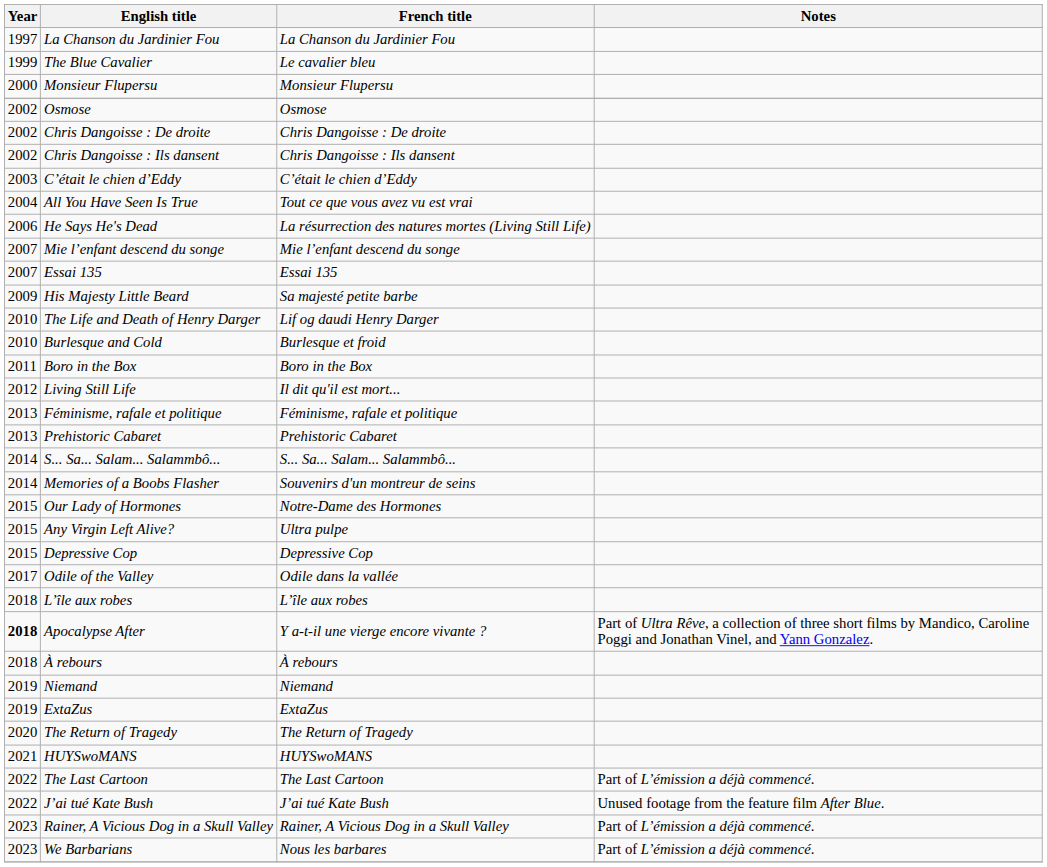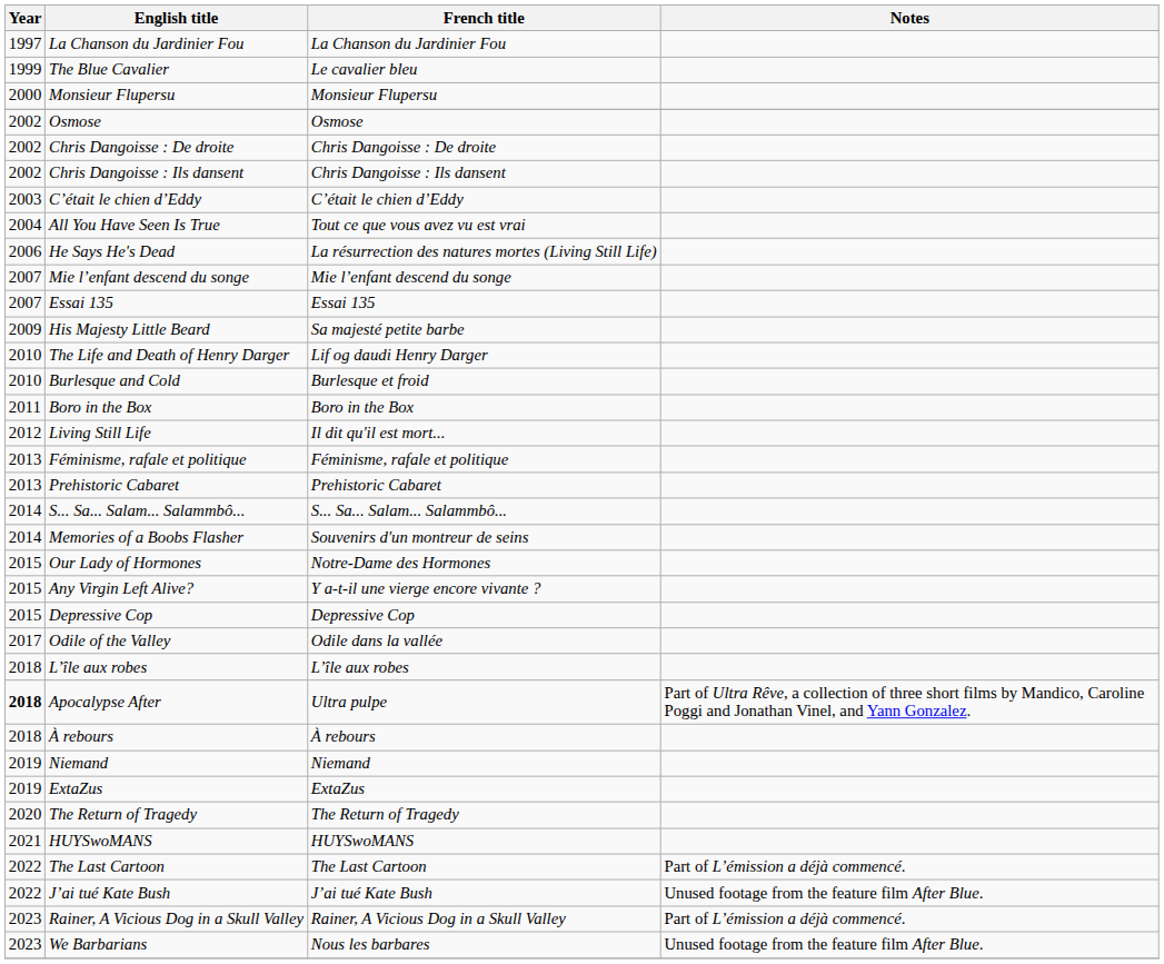 <table class="wikitable sortable">
 <tr>
 <th>Year</th>
 <th>English title</th>
 <th>French title</th>
 <th ! style=width:30em ! class="unsortable">Notes</th>
 </tr>
 <tr>
 <td>1997</td>
 <td><em>La Chanson du Jardinier Fou</em></td>
 <td><em>La Chanson du Jardinier Fou</em></td>
 <td></td>
 </tr>
 <tr>
 <td>1999</td>
 <td><em>The Blue Cavalier</em></td>
 <td><em>Le cavalier bleu</em></td>
 <td></td>
 </tr>
 <tr>
 <td>2000</td>
 <td><em>Monsieur Flupersu</em></td>
 <td><em>Monsieur Flupersu</em></td>
 <td></td>
 </tr>
 <tr>
 </tr>
 <tr>
 <td>2002</td>
 <td><em>Osmose</em></td>
 <td><em>Osmose</em></td>
 <td></td>
 </tr>
 <tr>
 <td>2002</td>
 <td><em>Chris Dangoisse : De droite</em></td>
 <td><em>Chris Dangoisse : De droite</em></td>
 <td></td>
 </tr>
 <tr>
 <td>2002</td>
 <td><em>Chris Dangoisse : Ils dansent</em></td>
 <td><em>Chris Dangoisse : Ils dansent</em></td>
 <td></td>
 </tr>
 <tr>
 <td>2003</td>
 <td><em>C’était le chien d’Eddy</em></td>
 <td><em>C’était le chien d’Eddy</em></td>
 <td></td>
 </tr>
 <tr>
 <td>2004</td>
 <td><em>All You Have Seen Is True</em></td>
 <td><em>Tout ce que vous avez vu est vrai</em></td>
 <td></td>
 </tr>
 <tr>
 <td>2006</td>
 <td><em>He Says He's Dead</em></td>
 <td><em>La résurrection des natures mortes (Living Still Life)</em></td>
 <td></td>
 </tr>
 <tr>
 <td>2007</td>
 <td><em>Mie l’enfant descend du songe</em></td>
 <td><em>Mie l’enfant descend du songe</em></td>
 <td></td>
 </tr>
 <tr>
 <td>2007</td>
 <td><em>Essai 135</em></td>
 <td><em>Essai 135</em></td>
 <td></td>
 </tr>
 <tr>
 <td>2009</td>
 <td><em>His Majesty Little Beard</em></td>
 <td><em>Sa majesté petite barbe</em></td>
 <td></td>
 </tr>
 <tr>
 <td>2010</td>
 <td><em>The Life and Death of Henry Darger</em></td>
 <td><em>Lif og daudi Henry Darger</em></td>
 <td></td>
 </tr>
 <tr>
 <td>2010</td>
 <td><em>Burlesque and Cold</em></td>
 <td><em>Burlesque et froid</em></td>
 <td></td>
 </tr>
 <tr>
 <td>2011</td>
 <td><em>Boro in the Box</em></td>
 <td><em>Boro in the Box</em></td>
 <td></td>
 </tr>
 <tr>
 <td>2012</td>
 <td><em>Living Still Life</em></td>
 <td><em>Il dit qu'il est mort...</em></td>
 <td></td>
 </tr>
 <tr>
 <td>2013</td>
 <td><em>Féminisme, rafale et politique</em></td>
 <td><em>Féminisme, rafale et politique</em></td>
 <td></td>
 </tr>
 <tr>
 <td>2013</td>
 <td><em>Prehistoric Cabaret</em></td>
 <td><em>Prehistoric Cabaret</em></td>
 <td></td>
 </tr>
 <tr>
 <td>2014</td>
 <td><em>S... Sa... Salam... Salammbô...</em></td>
 <td><em>S... Sa... Salam... Salammbô...</em></td>
 <td></td>
 </tr>
 <tr>
 <td>2014</td>
 <td><em>Memories of a Boobs Flasher</em></td>
 <td><em>Souvenirs d'un montreur de seins</em></td>
 <td></td>
 </tr>
 <tr>
 <td>2015</td>
 <td><em>Our Lady of Hormones</em></td>
 <td><em>Notre-Dame des Hormones</em></td>
 <td></td>
 </tr>
 <tr>
 <td>2015</td>
 <td><em>Any Virgin Left Alive?</em></td>
-<td><em>Ultra pulpe</em></td>
+<td><em>Y a-t-il une vierge encore vivante ?</em></td>
 <td></td>
 </tr>
 <tr>
 <td>2015</td>
 <td><em>Depressive Cop</em></td>
 <td><em>Depressive Cop</em></td>
 <td></td>
 </tr>
 <tr>
 <td>2017</td>
 <td><em>Odile of the Valley</em></td>
 <td><em>Odile dans la vallée</em></td>
 <td></td>
 </tr>
 <tr>
 <td>2018</td>
 <td><em>L’île aux robes</em></td>
 <td><em>L’île aux robes</em></td>
 <td></td>
 </tr>
 <tr>
 <td><strong>2018</strong></td>
 <td><em>Apocalypse After</em></td>
-<td><em>Y a-t-il une vierge encore vivante ?</em></td>
+<td><em>Ultra pulpe</em></td>
 <td>Part of <em>Ultra Rêve</em>, a collection of three short films by Mandico, Caroline Poggi and Jonathan Vinel, and <a href='#'>Yann Gonzalez</a>.</td>
 </tr>
 <tr>
 <td>2018</td>
 <td><em>À rebours</em></td>
 <td><em>À rebours</em></td>
 <td></td>
 </tr>
 <tr>
 <td>2019</td>
 <td><em>Niemand</em></td>
 <td><em>Niemand</em></td>
 <td></td>
 </tr>
 <tr>
 <td>2019</td>
 <td><em>ExtaZus</em></td>
 <td><em>ExtaZus</em></td>
 <td></td>
 </tr>
 <tr>
 <td>2020</td>
 <td><em>The Return of Tragedy</em></td>
 <td><em>The Return of Tragedy</em></td>
 <td></td>
 </tr>
 <tr>
 <td>2021</td>
 <td><em>HUYSwoMANS</em></td>
 <td><em>HUYSwoMANS</em></td>
 <td></td>
 </tr>
 <tr>
 <td>2022</td>
 <td><em>The Last Cartoon</em></td>
 <td><em>The Last Cartoon</em></td>
 <td>Part of <em>L’émission a déjà commencé</em>.</td>
 </tr>
 <tr>
 <td>2022</td>
 <td><em>J’ai tué Kate Bush</em></td>
 <td><em>J’ai tué Kate Bush</em></td>
 <td>Unused footage from the feature film <em>After Blue</em>.</td>
 </tr>
 <tr>
 <td>2023</td>
 <td><em>Rainer, A Vicious Dog in a Skull Valley</em></td>
 <td><em>Rainer, A Vicious Dog in a Skull Valley</em></td>
 <td>Part of <em>L’émission a déjà commencé</em>.</td>
 </tr>
 <tr>
 <td>2023</td>
 <td><em>We Barbarians</em></td>
 <td><em>Nous les barbares</em></td>
-<td>Part of <em>L’émission a déjà commencé</em>.</td>
+<td>Unused footage from the feature film <em>After Blue</em>.</td>
 </tr>
 <tr>
 </tr>
 </table>
